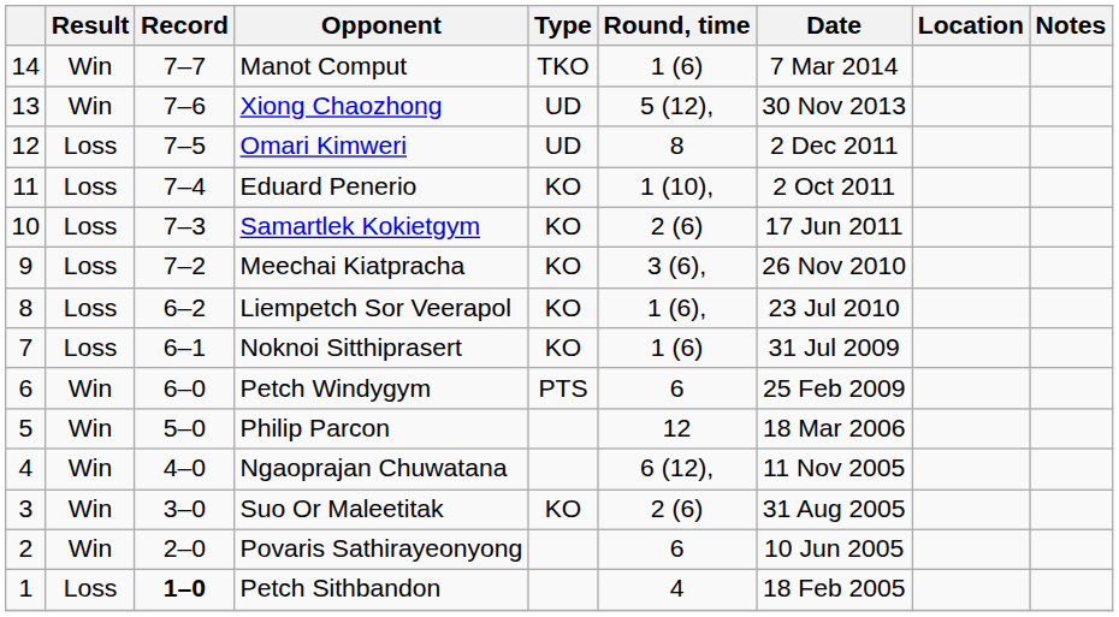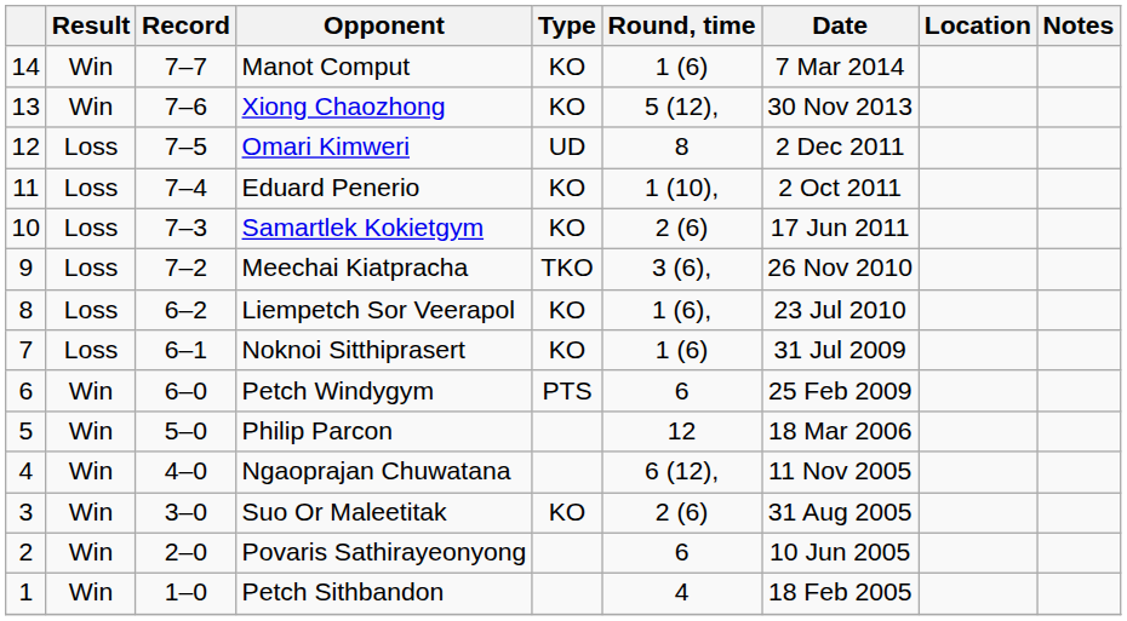 <table class="wikitable" style="text-align:center">
 <tr>
 <th></th>
 <th>Result</th>
 <th>Record</th>
 <th>Opponent</th>
 <th>Type</th>
 <th>Round, time</th>
 <th>Date</th>
 <th>Location</th>
 <th>Notes</th>
 </tr>
 <tr>
 <td>14</td>
 <td>Win</td>
 <td>7–7</td>
 <td style="text-align:left;"> Manot Comput</td>
-<td>TKO</td>
+<td>KO</td>
 <td>1 (6)</td>
 <td>7 Mar 2014</td>
 <td style="text-align:left;"> </td>
 <td></td>
 </tr>
 <tr>
 <td>13</td>
 <td>Win</td>
 <td>7–6</td>
 <td style="text-align:left;"> <a href='#'>Xiong Chaozhong</a></td>
-<td>UD</td>
+<td>KO</td>
 <td>5 (12), </td>
 <td>30 Nov 2013</td>
 <td style="text-align:left;"> </td>
 <td style="text-align:left;"></td>
 </tr>
 <tr>
 <td>12</td>
 <td>Loss</td>
 <td>7–5</td>
 <td style="text-align:left;"> <a href='#'>Omari Kimweri</a></td>
 <td>UD</td>
 <td>8</td>
 <td>2 Dec 2011</td>
 <td style="text-align:left;"> </td>
 <td></td>
 </tr>
 <tr>
 <td>11</td>
 <td>Loss</td>
 <td>7–4</td>
 <td style="text-align:left;"> Eduard Penerio</td>
 <td>KO</td>
 <td>1 (10), </td>
 <td>2 Oct 2011</td>
 <td style="text-align:left;"> </td>
 <td style="text-align:left;"></td>
 </tr>
 <tr>
 <td>10</td>
 <td>Loss</td>
 <td>7–3</td>
 <td style="text-align:left;"> <a href='#'>Samartlek Kokietgym</a></td>
 <td>KO</td>
 <td>2 (6)</td>
 <td>17 Jun 2011</td>
 <td style="text-align:left;"> </td>
 <td></td>
 </tr>
 <tr>
 <td>9</td>
 <td>Loss</td>
 <td>7–2</td>
 <td style="text-align:left;"> Meechai Kiatpracha</td>
-<td>KO</td>
+<td>TKO</td>
 <td>3 (6), </td>
 <td>26 Nov 2010</td>
 <td style="text-align:left;"> </td>
 <td></td>
 </tr>
 <tr>
 <td>8</td>
 <td>Loss</td>
 <td>6–2</td>
 <td style="text-align:left;"> Liempetch Sor Veerapol</td>
 <td>KO</td>
 <td>1 (6), </td>
 <td>23 Jul 2010</td>
 <td style="text-align:left;"> </td>
 <td></td>
 </tr>
 <tr>
 <td>7</td>
 <td>Loss</td>
 <td>6–1</td>
 <td style="text-align:left;"> Noknoi Sitthiprasert</td>
 <td>KO</td>
 <td>1 (6)</td>
 <td>31 Jul 2009</td>
 <td style="text-align:left;"> </td>
 <td></td>
 </tr>
 <tr>
 <td>6</td>
 <td>Win</td>
 <td>6–0</td>
 <td style="text-align:left;"> Petch Windygym</td>
 <td>PTS</td>
 <td>6</td>
 <td>25 Feb 2009</td>
 <td style="text-align:left;"> </td>
 <td></td>
 </tr>
 <tr>
 <td>5</td>
 <td>Win</td>
 <td>5–0</td>
 <td style="text-align:left;"> Philip Parcon</td>
 <td></td>
 <td>12</td>
 <td>18 Mar 2006</td>
 <td style="text-align:left;"> </td>
 <td style="text-align:left;"></td>
 </tr>
 <tr>
 <td>4</td>
 <td>Win</td>
 <td>4–0</td>
 <td style="text-align:left;"> Ngaoprajan Chuwatana</td>
 <td></td>
 <td>6 (12), </td>
 <td>11 Nov 2005</td>
 <td style="text-align:left;"> </td>
 <td style="text-align:left;"></td>
 </tr>
 <tr>
 <td>3</td>
 <td>Win</td>
 <td>3–0</td>
 <td style="text-align:left;"> Suo Or Maleetitak</td>
 <td>KO</td>
 <td>2 (6)</td>
 <td>31 Aug 2005</td>
 <td style="text-align:left;"> </td>
 <td></td>
 </tr>
 <tr>
 <td>2</td>
 <td>Win</td>
 <td>2–0</td>
 <td style="text-align:left;"> Povaris Sathirayeonyong</td>
 <td></td>
 <td>6</td>
 <td>10 Jun 2005</td>
 <td style="text-align:left;"> </td>
 <td></td>
 </tr>
 <tr>
 <td>1</td>
-<td>Loss</td>
-<td><strong>1–0</strong></td>
+<td>Win</td>
+<td>1–0</td>
 <td style="text-align:left;"> Petch Sithbandon</td>
 <td></td>
 <td>4</td>
 <td>18 Feb 2005</td>
 <td style="text-align:left;"> </td>
 <td></td>
 </tr>
 <tr>
 </tr>
 </table>
